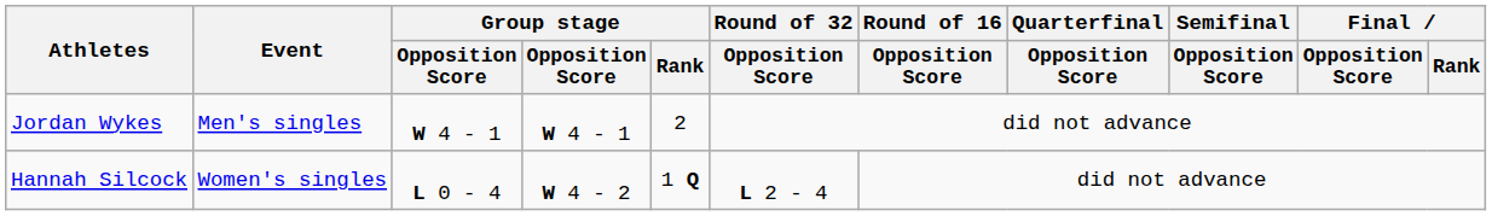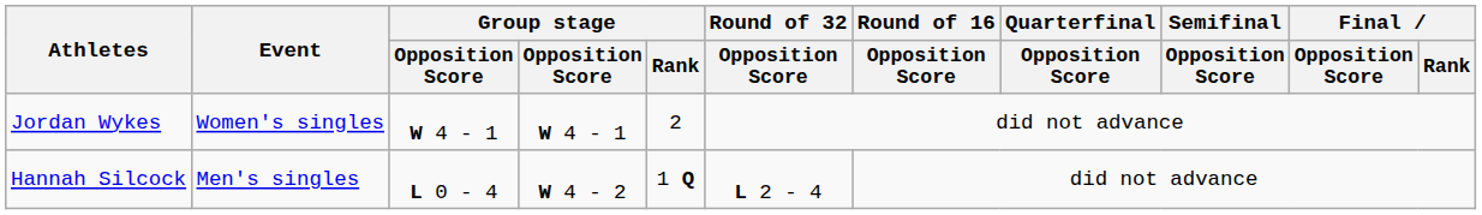 <table class=wikitable style=font-size:88%;text-align:center>
 <tr>
 <th rowspan=2>Athletes</th>
 <th rowspan=2>Event</th>
 <th colspan=3>Group stage</th>
 <th>Round of 32</th>
 <th>Round of 16</th>
 <th>Quarterfinal</th>
 <th>Semifinal</th>
 <th colspan=2>Final / </th>
 </tr>
 <tr style=font-size:95%>
 <th>Opposition<br>Score</th>
 <th>Opposition<br>Score</th>
 <th>Rank</th>
 <th>Opposition<br>Score</th>
 <th>Opposition<br>Score</th>
 <th>Opposition<br>Score</th>
 <th>Opposition<br>Score</th>
 <th>Opposition<br>Score</th>
 <th>Rank</th>
 </tr>
 <tr>
 <td align=left><a href='#'>Jordan Wykes</a></td>
-<td align=left><a href='#'>Men's singles</a></td>
+<td align=left><a href='#'>Women's singles</a></td>
 <td><br><strong>W</strong> 4 - 1</td>
 <td><br><strong>W</strong> 4 - 1</td>
 <td>2</td>
 <td colspan=6>did not advance</td>
 </tr>
 <tr>
 <td align=left><a href='#'>Hannah Silcock</a></td>
-<td align=left><a href='#'>Women's singles</a></td>
+<td align=left><a href='#'>Men's singles</a></td>
 <td><br><strong>L</strong> 0 - 4</td>
 <td><br><strong>W</strong> 4 - 2</td>
 <td>1 <strong>Q</strong></td>
 <td><br><strong>L</strong> 2 - 4</td>
 <td colspan=5>did not advance</td>
 </tr>
 </table>
